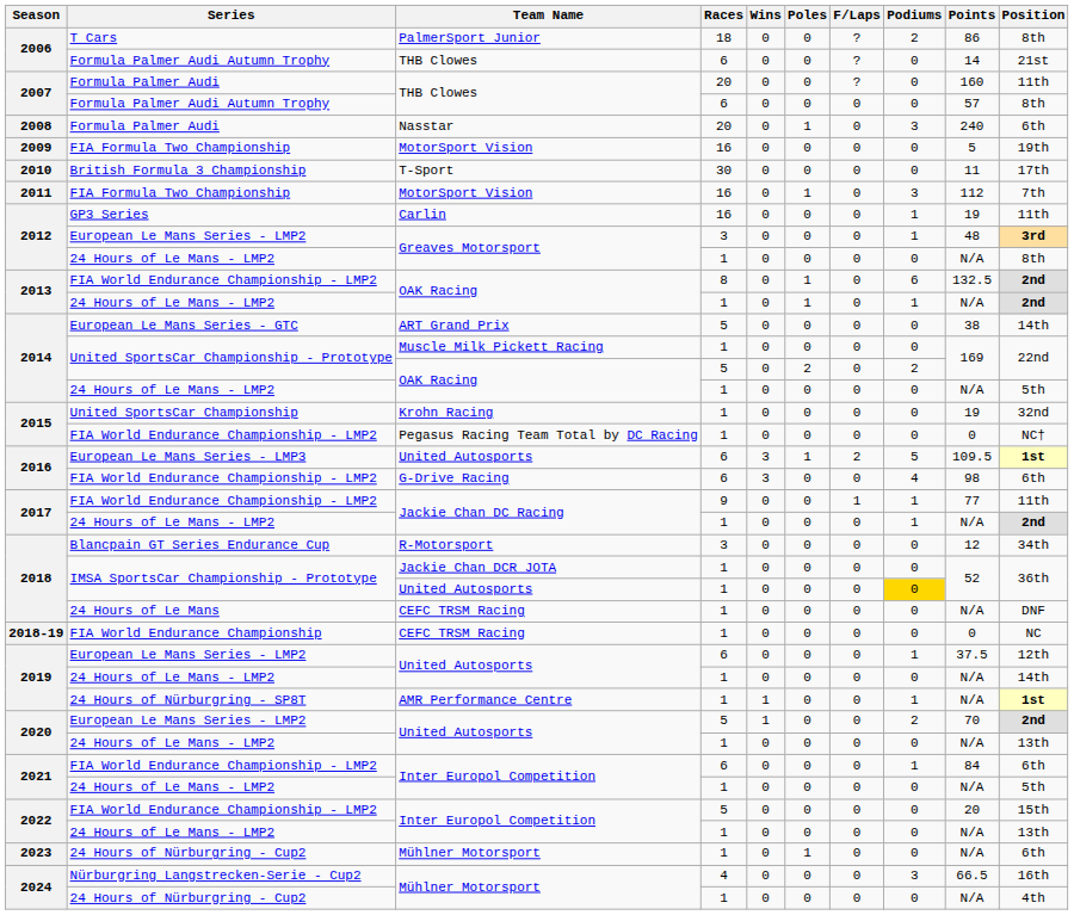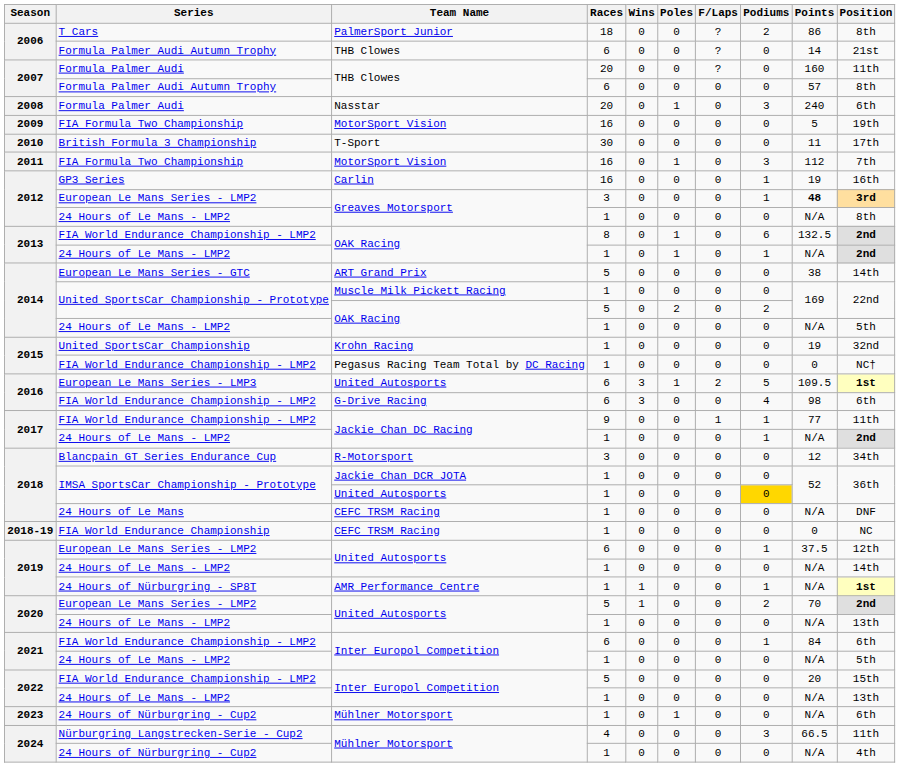 <table class="wikitable" style="font-size: 90%; text-align:center">
 <tr>
 <th>Season</th>
 <th>Series</th>
 <th>Team Name</th>
 <th>Races</th>
 <th>Wins</th>
 <th>Poles</th>
 <th>F/Laps</th>
 <th>Podiums</th>
 <th>Points</th>
 <th>Position</th>
 </tr>
 <tr>
 <th rowspan=2>2006</th>
 <td align=left><a href='#'>T Cars</a></td>
 <td align=left><a href='#'>PalmerSport Junior</a></td>
 <td>18</td>
 <td>0</td>
 <td>0</td>
 <td>?</td>
 <td>2</td>
 <td>86</td>
 <td>8th</td>
 </tr>
 <tr>
 <td align=left><a href='#'>Formula Palmer Audi Autumn Trophy</a></td>
 <td align=left>THB Clowes</td>
 <td>6</td>
 <td>0</td>
 <td>0</td>
 <td>?</td>
 <td>0</td>
 <td>14</td>
 <td>21st</td>
 </tr>
 <tr>
 <th rowspan=2>2007</th>
 <td align=left><a href='#'>Formula Palmer Audi</a></td>
 <td align=left rowspan=2>THB Clowes</td>
 <td>20</td>
 <td>0</td>
 <td>0</td>
 <td>?</td>
 <td>0</td>
 <td>160</td>
 <td>11th</td>
 </tr>
 <tr>
 <td align=left><a href='#'>Formula Palmer Audi Autumn Trophy</a></td>
 <td>6</td>
 <td>0</td>
 <td>0</td>
 <td>0</td>
 <td>0</td>
 <td>57</td>
 <td>8th</td>
 </tr>
 <tr>
 <th>2008</th>
 <td align=left><a href='#'>Formula Palmer Audi</a></td>
 <td align=left>Nasstar</td>
 <td>20</td>
 <td>0</td>
 <td>1</td>
 <td>0</td>
 <td>3</td>
 <td>240</td>
 <td>6th</td>
 </tr>
 <tr>
 <th>2009</th>
 <td align=left><a href='#'>FIA Formula Two Championship</a></td>
 <td align=left><a href='#'>MotorSport Vision</a></td>
 <td>16</td>
 <td>0</td>
 <td>0</td>
 <td>0</td>
 <td>0</td>
 <td>5</td>
 <td>19th</td>
 </tr>
 <tr>
 <th>2010</th>
 <td align=left><a href='#'>British Formula 3 Championship</a></td>
 <td align=left>T-Sport</td>
 <td>30</td>
 <td>0</td>
 <td>0</td>
 <td>0</td>
 <td>0</td>
 <td>11</td>
 <td>17th</td>
 </tr>
 <tr>
 <th>2011</th>
 <td align=left><a href='#'>FIA Formula Two Championship</a></td>
 <td align=left><a href='#'>MotorSport Vision</a></td>
 <td>16</td>
 <td>0</td>
 <td>1</td>
 <td>0</td>
 <td>3</td>
 <td>112</td>
 <td>7th</td>
 </tr>
 <tr>
 <th rowspan=3>2012</th>
 <td align=left><a href='#'>GP3 Series</a></td>
 <td align=left><a href='#'>Carlin</a></td>
 <td>16</td>
 <td>0</td>
 <td>0</td>
 <td>0</td>
 <td>1</td>
 <td>19</td>
-<td>11th</td>
+<td>16th</td>
 </tr>
 <tr>
 <td align=left><a href='#'>European Le Mans Series - LMP2</a></td>
 <td align=left rowspan=2><a href='#'>Greaves Motorsport</a></td>
 <td>3</td>
 <td>0</td>
 <td>0</td>
 <td>0</td>
 <td>1</td>
-<td>48</td>
+<td><strong>48</strong></td>
 <td style="background:#FFDF9F;"><strong>3rd</strong></td>
 </tr>
 <tr>
 <td align=left><a href='#'>24 Hours of Le Mans - LMP2</a></td>
 <td>1</td>
 <td>0</td>
 <td>0</td>
 <td>0</td>
 <td>0</td>
 <td>N/A</td>
 <td>8th</td>
 </tr>
 <tr>
 <th rowspan=2>2013</th>
 <td align=left><a href='#'>FIA World Endurance Championship - LMP2</a></td>
 <td align=left rowspan=2><a href='#'>OAK Racing</a></td>
 <td>8</td>
 <td>0</td>
 <td>1</td>
 <td>0</td>
 <td>6</td>
 <td>132.5</td>
 <td style="background:#DFDFDF;"><strong>2nd</strong></td>
 </tr>
 <tr>
 <td align=left><a href='#'>24 Hours of Le Mans - LMP2</a></td>
 <td>1</td>
 <td>0</td>
 <td>1</td>
 <td>0</td>
 <td>1</td>
 <td>N/A</td>
 <td style="background:#DFDFDF;"><strong>2nd</strong></td>
 </tr>
 <tr>
 <th rowspan=4>2014</th>
 <td align=left><a href='#'>European Le Mans Series - GTC</a></td>
 <td align=left><a href='#'>ART Grand Prix</a></td>
 <td>5</td>
 <td>0</td>
 <td>0</td>
 <td>0</td>
 <td>0</td>
 <td>38</td>
 <td>14th</td>
 </tr>
 <tr>
 <td align=left rowspan=2><a href='#'>United SportsCar Championship - Prototype</a></td>
 <td align=left><a href='#'>Muscle Milk Pickett Racing</a></td>
 <td>1</td>
 <td>0</td>
 <td>0</td>
 <td>0</td>
 <td>0</td>
 <td rowspan=2>169</td>
 <td rowspan=2>22nd</td>
 </tr>
 <tr>
 <td align=left rowspan=2><a href='#'>OAK Racing</a></td>
 <td>5</td>
 <td>0</td>
 <td>2</td>
 <td>0</td>
 <td>2</td>
 </tr>
 <tr>
 <td align=left><a href='#'>24 Hours of Le Mans - LMP2</a></td>
 <td>1</td>
 <td>0</td>
 <td>0</td>
 <td>0</td>
 <td>0</td>
 <td>N/A</td>
 <td>5th</td>
 </tr>
 <tr>
 <th rowspan=2>2015</th>
 <td align=left><a href='#'>United SportsCar Championship</a></td>
 <td align=left><a href='#'>Krohn Racing</a></td>
 <td>1</td>
 <td>0</td>
 <td>0</td>
 <td>0</td>
 <td>0</td>
 <td>19</td>
 <td>32nd</td>
 </tr>
 <tr>
 <td align=left><a href='#'>FIA World Endurance Championship - LMP2</a></td>
 <td align=left>Pegasus Racing Team Total by <a href='#'>DC Racing</a></td>
 <td>1</td>
 <td>0</td>
 <td>0</td>
 <td>0</td>
 <td>0</td>
 <td>0</td>
 <td>NC†</td>
 </tr>
 <tr>
 <th rowspan=2>2016</th>
 <td align=left><a href='#'>European Le Mans Series - LMP3</a></td>
 <td align=left><a href='#'>United Autosports</a></td>
 <td>6</td>
 <td>3</td>
 <td>1</td>
 <td>2</td>
 <td>5</td>
 <td>109.5</td>
 <td style="background:#FFFFBF;"><strong>1st</strong></td>
 </tr>
 <tr>
 <td align=left><a href='#'>FIA World Endurance Championship - LMP2</a></td>
 <td align=left><a href='#'>G-Drive Racing</a></td>
 <td>6</td>
 <td>3</td>
 <td>0</td>
 <td>0</td>
 <td>4</td>
 <td>98</td>
 <td>6th</td>
 </tr>
 <tr>
 <th rowspan=2>2017</th>
 <td align=left><a href='#'>FIA World Endurance Championship - LMP2</a></td>
 <td align=left rowspan=2><a href='#'>Jackie Chan DC Racing</a></td>
 <td>9</td>
 <td>0</td>
 <td>0</td>
 <td>1</td>
 <td>1</td>
 <td>77</td>
 <td>11th</td>
 </tr>
 <tr>
 <td align=left><a href='#'>24 Hours of Le Mans - LMP2</a></td>
 <td>1</td>
 <td>0</td>
 <td>0</td>
 <td>0</td>
 <td>1</td>
 <td>N/A</td>
 <td style="background:#DFDFDF;"><strong>2nd</strong></td>
 </tr>
 <tr>
 <th rowspan=4>2018</th>
 <td align=left><a href='#'>Blancpain GT Series Endurance Cup</a></td>
 <td align=left><a href='#'>R-Motorsport</a></td>
 <td>3</td>
 <td>0</td>
 <td>0</td>
 <td>0</td>
 <td>0</td>
 <td>12</td>
 <td>34th</td>
 </tr>
 <tr>
 <td align=left rowspan=2><a href='#'>IMSA SportsCar Championship - Prototype</a></td>
 <td align=left><a href='#'>Jackie Chan DCR JOTA</a></td>
 <td>1</td>
 <td>0</td>
 <td>0</td>
 <td>0</td>
 <td>0</td>
 <td rowspan=2>52</td>
 <td rowspan=2>36th</td>
 </tr>
 <tr>
 <td align=left><a href='#'>United Autosports</a></td>
 <td>1</td>
 <td>0</td>
 <td>0</td>
 <td>0</td>
 <td style="background: gold;">0</td>
 </tr>
 <tr>
 <td align=left><a href='#'>24 Hours of Le Mans</a></td>
 <td align=left><a href='#'>CEFC TRSM Racing</a></td>
 <td>1</td>
 <td>0</td>
 <td>0</td>
 <td>0</td>
 <td>0</td>
 <td>N/A</td>
 <td>DNF</td>
 </tr>
 <tr>
 <th>2018-19</th>
 <td align=left><a href='#'>FIA World Endurance Championship</a></td>
 <td align=left><a href='#'>CEFC TRSM Racing</a></td>
 <td>1</td>
 <td>0</td>
 <td>0</td>
 <td>0</td>
 <td>0</td>
 <td>0</td>
 <td>NC</td>
 </tr>
 <tr>
 <th rowspan="3">2019</th>
 <td align=left><a href='#'>European Le Mans Series - LMP2</a></td>
 <td align=left rowspan=2><a href='#'>United Autosports</a></td>
 <td>6</td>
 <td>0</td>
 <td>0</td>
 <td>0</td>
 <td>1</td>
 <td>37.5</td>
 <td>12th</td>
 </tr>
 <tr>
 <td align=left><a href='#'>24 Hours of Le Mans - LMP2</a></td>
 <td>1</td>
 <td>0</td>
 <td>0</td>
 <td>0</td>
 <td>0</td>
 <td>N/A</td>
 <td>14th</td>
 </tr>
 <tr>
 <td align=left><a href='#'>24 Hours of Nürburgring - SP8T</a></td>
 <td align=left><a href='#'>AMR Performance Centre</a></td>
 <td>1</td>
 <td>1</td>
 <td>0</td>
 <td>0</td>
 <td>1</td>
 <td>N/A</td>
 <td style="background:#FFFFBF;"><strong>1st</strong></td>
 </tr>
 <tr>
 <th rowspan=2>2020</th>
 <td align=left><a href='#'>European Le Mans Series - LMP2</a></td>
 <td align=left rowspan=2><a href='#'>United Autosports</a></td>
 <td>5</td>
 <td>1</td>
 <td>0</td>
 <td>0</td>
 <td>2</td>
 <td>70</td>
 <td style="background:#DFDFDF;"><strong>2nd</strong></td>
 </tr>
 <tr>
 <td align=left><a href='#'>24 Hours of Le Mans - LMP2</a></td>
 <td>1</td>
 <td>0</td>
 <td>0</td>
 <td>0</td>
 <td>0</td>
 <td>N/A</td>
 <td>13th</td>
 </tr>
 <tr>
 <th rowspan=2>2021</th>
 <td align=left><a href='#'>FIA World Endurance Championship - LMP2</a></td>
 <td align=left rowspan=2><a href='#'>Inter Europol Competition</a></td>
 <td>6</td>
 <td>0</td>
 <td>0</td>
 <td>0</td>
 <td>1</td>
 <td>84</td>
 <td>6th</td>
 </tr>
 <tr>
 <td align=left><a href='#'>24 Hours of Le Mans - LMP2</a></td>
 <td>1</td>
 <td>0</td>
 <td>0</td>
 <td>0</td>
 <td>0</td>
 <td>N/A</td>
 <td>5th</td>
 </tr>
 <tr>
 <th rowspan=2>2022</th>
 <td align=left><a href='#'>FIA World Endurance Championship - LMP2</a></td>
 <td align=left rowspan=2><a href='#'>Inter Europol Competition</a></td>
 <td>5</td>
 <td>0</td>
 <td>0</td>
 <td>0</td>
 <td>0</td>
 <td>20</td>
 <td>15th</td>
 </tr>
 <tr>
 <td align=left><a href='#'>24 Hours of Le Mans - LMP2</a></td>
 <td>1</td>
 <td>0</td>
 <td>0</td>
 <td>0</td>
 <td>0</td>
 <td>N/A</td>
 <td>13th</td>
 </tr>
 <tr>
 <th>2023</th>
 <td align=left><a href='#'>24 Hours of Nürburgring - Cup2</a></td>
 <td align=left><a href='#'>Mühlner Motorsport</a></td>
 <td>1</td>
 <td>0</td>
 <td>1</td>
 <td>0</td>
 <td>0</td>
 <td>N/A</td>
 <td>6th</td>
 </tr>
 <tr>
 <th rowspan="2">2024</th>
 <td align=left><a href='#'>Nürburgring Langstrecken-Serie - Cup2</a></td>
 <td rowspan="2" align="left"><a href='#'>Mühlner Motorsport</a></td>
 <td>4</td>
 <td>0</td>
 <td>0</td>
 <td>0</td>
 <td>3</td>
 <td>66.5</td>
-<td>16th</td>
+<td>11th</td>
 </tr>
 <tr>
 <td align=left><a href='#'>24 Hours of Nürburgring - Cup2</a></td>
 <td>1</td>
 <td>0</td>
 <td>0</td>
 <td>0</td>
 <td>0</td>
 <td>N/A</td>
 <td>4th</td>
 </tr>
 </table>
